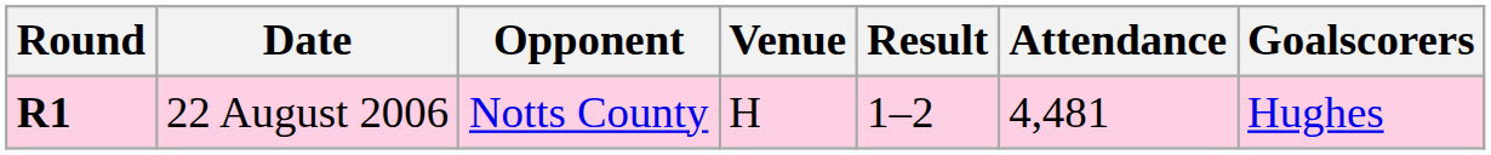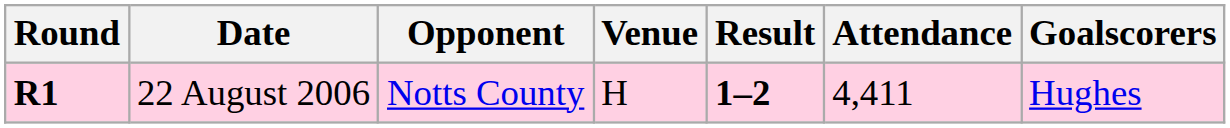 <table class="wikitable">
 <tr>
 <th>Round</th>
 <th>Date</th>
 <th>Opponent</th>
 <th>Venue</th>
 <th>Result</th>
 <th>Attendance</th>
 <th>Goalscorers</th>
 </tr>
 <tr style="background-color: #ffd0e3;">
 <td><strong>R1</strong></td>
 <td>22 August 2006</td>
 <td><a href='#'>Notts County</a></td>
 <td>H</td>
-<td>1–2</td>
-<td>4,481</td>
+<td><strong>1–2</strong></td>
+<td>4,411</td>
 <td><a href='#'>Hughes</a></td>
 </tr>
 </table>
